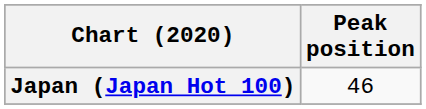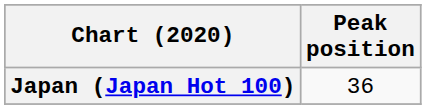 <table class="wikitable plainrowheaders" style="text-align:center">
 <tr>
 <th scope="col">Chart (2020)</th>
 <th scope="col">Peak<br>position</th>
 </tr>
 <tr>
 <th scope="row">Japan (<a href='#'>Japan Hot 100</a>)</th>
-<td>46</td>
+<td>36</td>
 </tr>
 </table>
